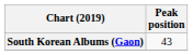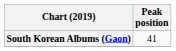 <table class="wikitable plainrowheaders" style="text-align:center">
 <tr>
 <th>Chart (2019)</th>
 <th>Peak<br>position</th>
 </tr>
 <tr>
 <th scope="row">South Korean Albums (<a href='#'>Gaon</a>)</th>
-<td>43</td>
+<td>41</td>
 </tr>
 <tr>
 </tr>
 </table>
